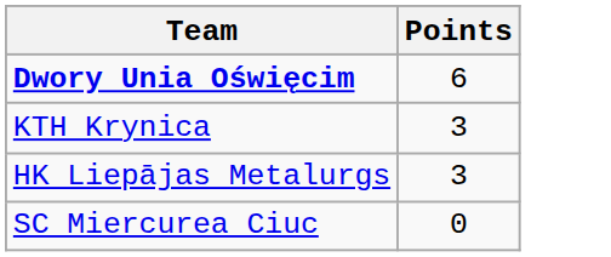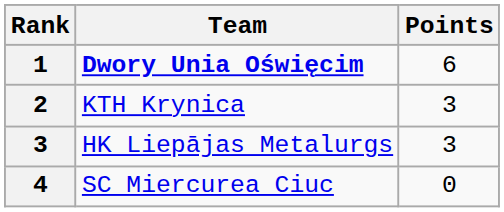 <table class="wikitable" style="text-align: center;">
 <tr>
+<th>Rank</th>
 <th>Team</th>
 <th>Points</th>
 </tr>
 <tr>
+<th>1</th>
 <td style="text-align: left;"> <strong><a href='#'>Dwory Unia Oświęcim</a> </strong></td>
 <td>6</td>
 </tr>
 <tr>
+<th>2</th>
 <td style="text-align: left;"> <a href='#'>KTH Krynica</a></td>
 <td>3</td>
 </tr>
 <tr>
+<th>3</th>
 <td style="text-align: left;"> <a href='#'>HK Liepājas Metalurgs</a></td>
 <td>3</td>
 </tr>
 <tr>
+<th>4</th>
 <td style="text-align: left;"> <a href='#'>SC Miercurea Ciuc</a></td>
 <td>0</td>
 </tr>
 </table>
